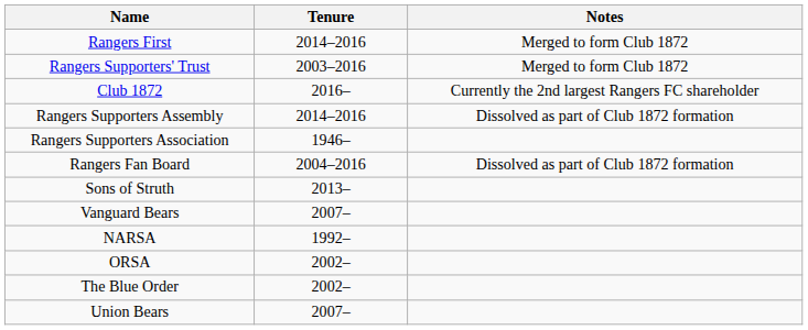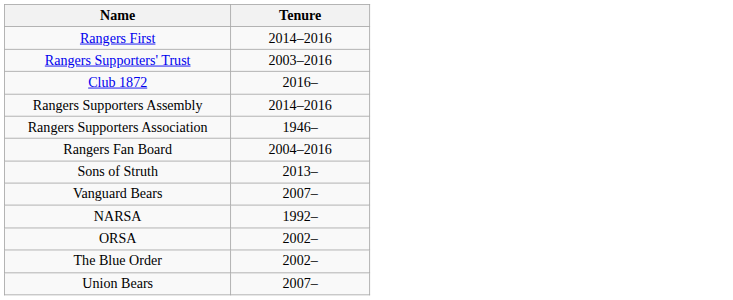 <table class="wikitable" style="text-align:center">
 <tr>
 <th style="width:250px;">Name</th>
 <th style="width:150px;">Tenure</th>
-<th style="width:400px;">Notes</th>
 </tr>
 <tr>
 <td><a href='#'>Rangers First</a></td>
 <td>2014–2016</td>
-<td>Merged to form Club 1872</td>
 </tr>
 <tr>
 <td><a href='#'>Rangers Supporters' Trust</a></td>
 <td>2003–2016</td>
-<td>Merged to form Club 1872</td>
 </tr>
 <tr>
 <td><a href='#'>Club 1872</a></td>
 <td>2016–</td>
-<td>Currently the 2nd largest Rangers FC shareholder</td>
 </tr>
 <tr>
 <td>Rangers Supporters Assembly</td>
 <td>2014–2016</td>
-<td>Dissolved as part of Club 1872 formation</td>
 </tr>
 <tr>
 <td>Rangers Supporters Association</td>
 <td>1946–</td>
-<td></td>
 </tr>
 <tr>
 <td>Rangers Fan Board</td>
 <td>2004–2016</td>
-<td>Dissolved as part of Club 1872 formation</td>
 </tr>
 <tr>
 <td>Sons of Struth</td>
 <td>2013–</td>
-<td></td>
 </tr>
 <tr>
 <td>Vanguard Bears</td>
 <td>2007–</td>
-<td></td>
 </tr>
 <tr>
 <td>NARSA</td>
 <td>1992–</td>
-<td></td>
 </tr>
 <tr>
 <td>ORSA</td>
 <td>2002–</td>
-<td></td>
 </tr>
 <tr>
 <td>The Blue Order</td>
 <td>2002–</td>
-<td></td>
 </tr>
 <tr>
 <td>Union Bears</td>
 <td>2007–</td>
-<td></td>
 </tr>
 </table>
